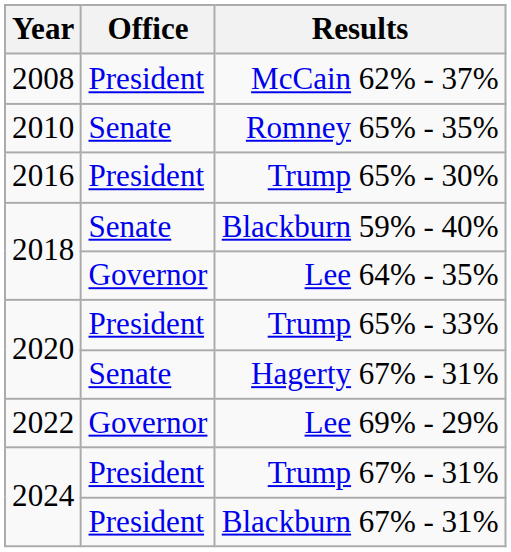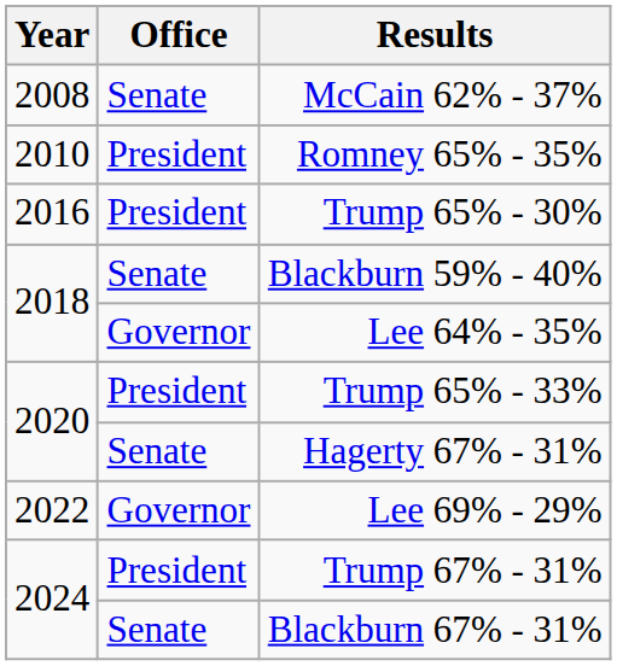 <table class=wikitable>
 <tr>
 <th>Year</th>
 <th>Office</th>
 <th>Results</th>
 </tr>
 <tr>
 <td>2008</td>
-<td><a href='#'>President</a></td>
+<td><a href='#'>Senate</a></td>
 <td align="right" ><a href='#'>McCain</a> 62% - 37%</td>
 </tr>
 <tr>
 <td>2010</td>
-<td><a href='#'>Senate</a></td>
+<td><a href='#'>President</a></td>
 <td align="right" ><a href='#'>Romney</a> 65% - 35%</td>
 </tr>
 <tr>
 <td>2016</td>
 <td><a href='#'>President</a></td>
 <td align="right" ><a href='#'>Trump</a> 65% - 30%</td>
 </tr>
 <tr>
 <td rowspan=2>2018</td>
 <td><a href='#'>Senate</a></td>
 <td align="right" ><a href='#'>Blackburn</a> 59% - 40%</td>
 </tr>
 <tr>
 <td><a href='#'>Governor</a></td>
 <td align="right" ><a href='#'>Lee</a> 64% - 35%</td>
 </tr>
 <tr>
 <td rowspan=2>2020</td>
 <td><a href='#'>President</a></td>
 <td align="right" ><a href='#'>Trump</a> 65% - 33%</td>
 </tr>
 <tr>
 <td><a href='#'>Senate</a></td>
 <td align="right" ><a href='#'>Hagerty</a> 67% - 31%</td>
 </tr>
 <tr>
 <td>2022</td>
 <td><a href='#'>Governor</a></td>
 <td align="right" ><a href='#'>Lee</a> 69% - 29%</td>
 </tr>
 <tr>
 <td rowspan=2>2024</td>
 <td><a href='#'>President</a></td>
 <td align="right" ><a href='#'>Trump</a> 67% - 31%</td>
 </tr>
 <tr>
-<td><a href='#'>President</a></td>
+<td><a href='#'>Senate</a></td>
 <td align="right" ><a href='#'>Blackburn</a> 67% - 31%</td>
 </tr>
 </table>
